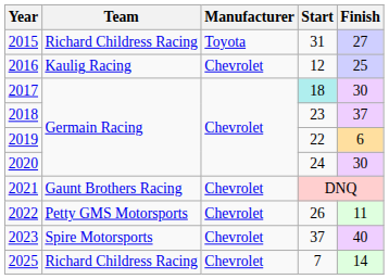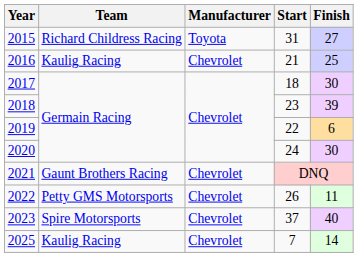 <table class="wikitable" style="font-size: 90%;">
 <tr>
 <th>Year</th>
 <th>Team</th>
 <th>Manufacturer</th>
 <th>Start</th>
 <th>Finish</th>
 </tr>
 <tr>
 <td><a href='#'>2015</a></td>
 <td><a href='#'>Richard Childress Racing</a></td>
 <td><a href='#'>Toyota</a></td>
 <td align=center>31</td>
 <td align=center style="background:#CFCFFF;">27</td>
 </tr>
 <tr>
 <td><a href='#'>2016</a></td>
 <td><a href='#'>Kaulig Racing</a></td>
 <td><a href='#'>Chevrolet</a></td>
-<td align=center>12</td>
+<td align=center>21</td>
 <td align=center style="background:#CFCFFF;">25</td>
 </tr>
 <tr>
 <td><a href='#'>2017</a></td>
 <td rowspan=4><a href='#'>Germain Racing</a></td>
 <td rowspan=4><a href='#'>Chevrolet</a></td>
-<td align=center style="background: paleturquoise;">18</td>
+<td align=center>18</td>
 <td align=center style="background:#EFCFFF;">30</td>
 </tr>
 <tr>
 <td><a href='#'>2018</a></td>
 <td align=center>23</td>
-<td align=center style="background:#EFCFFF;">37</td>
+<td align=center style="background:#EFCFFF;">39</td>
 </tr>
 <tr>
 <td><a href='#'>2019</a></td>
 <td align=center>22</td>
 <td align=center style="background:#FFDF9F;">6</td>
 </tr>
 <tr>
 <td><a href='#'>2020</a></td>
 <td align=center>24</td>
 <td align=center style="background:#EFCFFF;">30</td>
 </tr>
 <tr>
 <td><a href='#'>2021</a></td>
 <td><a href='#'>Gaunt Brothers Racing</a></td>
 <td><a href='#'>Chevrolet</a></td>
 <td align=center colspan=2 style="background:#FFCFCF;">DNQ</td>
 </tr>
 <tr>
 <td><a href='#'>2022</a></td>
 <td><a href='#'>Petty GMS Motorsports</a></td>
 <td><a href='#'>Chevrolet</a></td>
 <td align=center>26</td>
 <td align=center style="background:#DFFFDF;">11</td>
 </tr>
 <tr>
 <td><a href='#'>2023</a></td>
 <td><a href='#'>Spire Motorsports</a></td>
 <td><a href='#'>Chevrolet</a></td>
 <td align=center>37</td>
 <td align=center style="background:#EFCFFF;">40</td>
 </tr>
 <tr>
 <td><a href='#'>2025</a></td>
-<td><a href='#'>Richard Childress Racing</a></td>
+<td><a href='#'>Kaulig Racing</a></td>
 <td><a href='#'>Chevrolet</a></td>
 <td align=center>7</td>
 <td align=center style="background:#DFFFDF;">14</td>
 </tr>
 </table>
